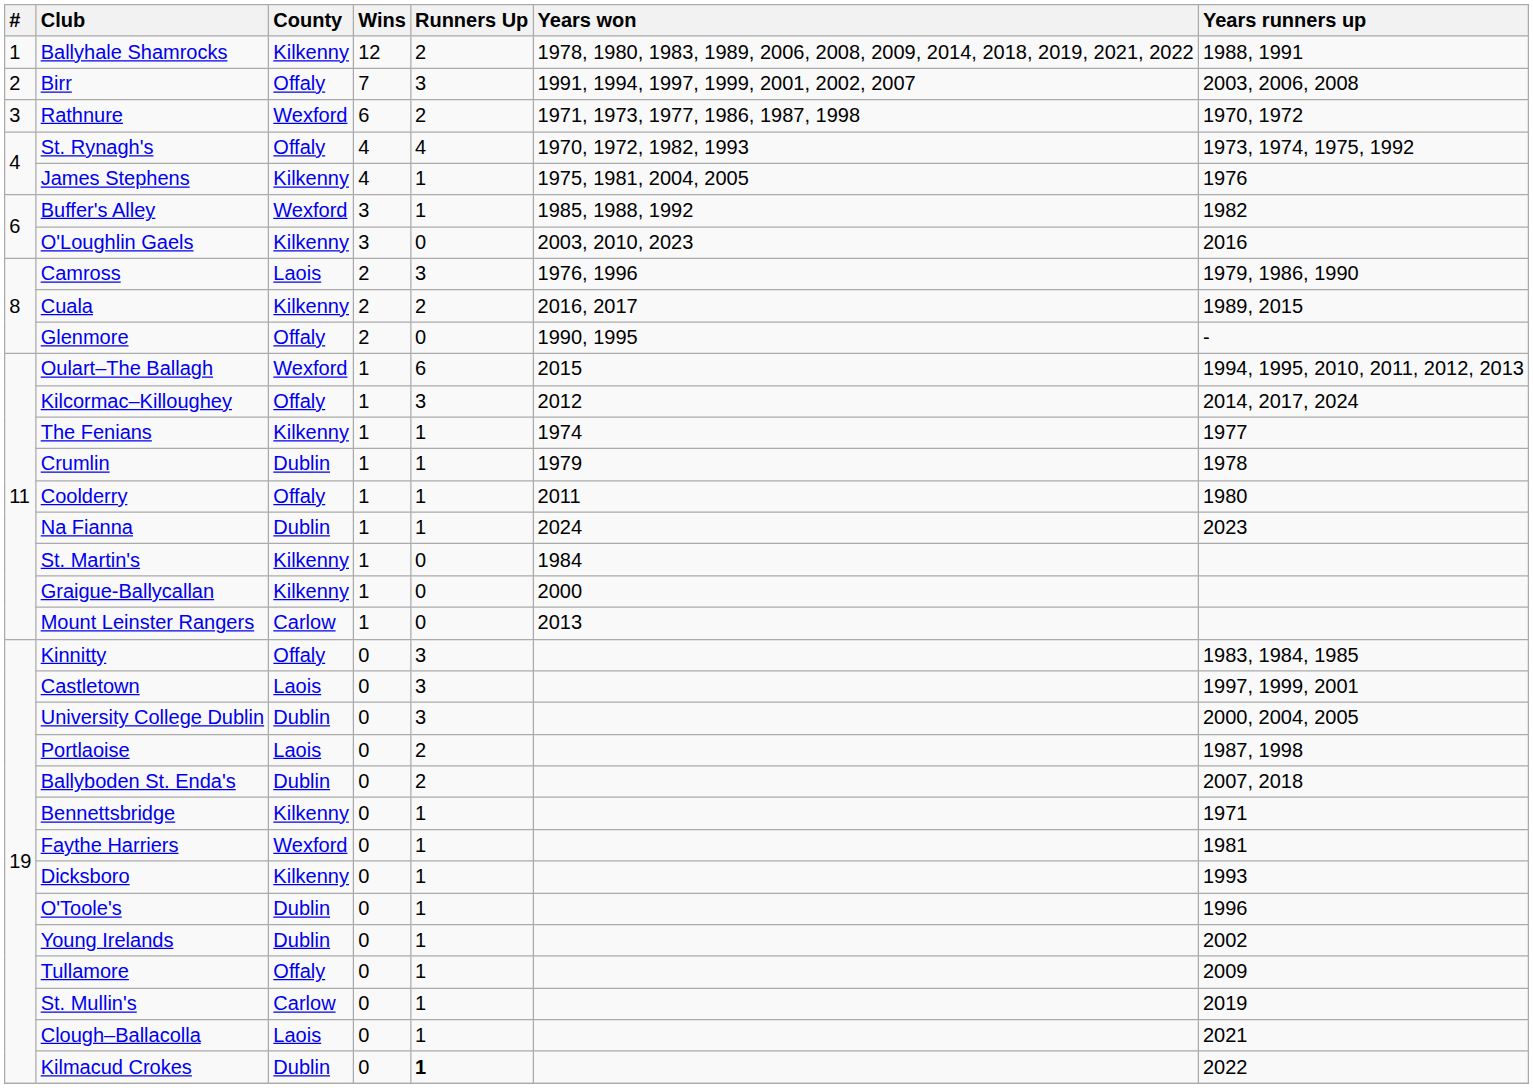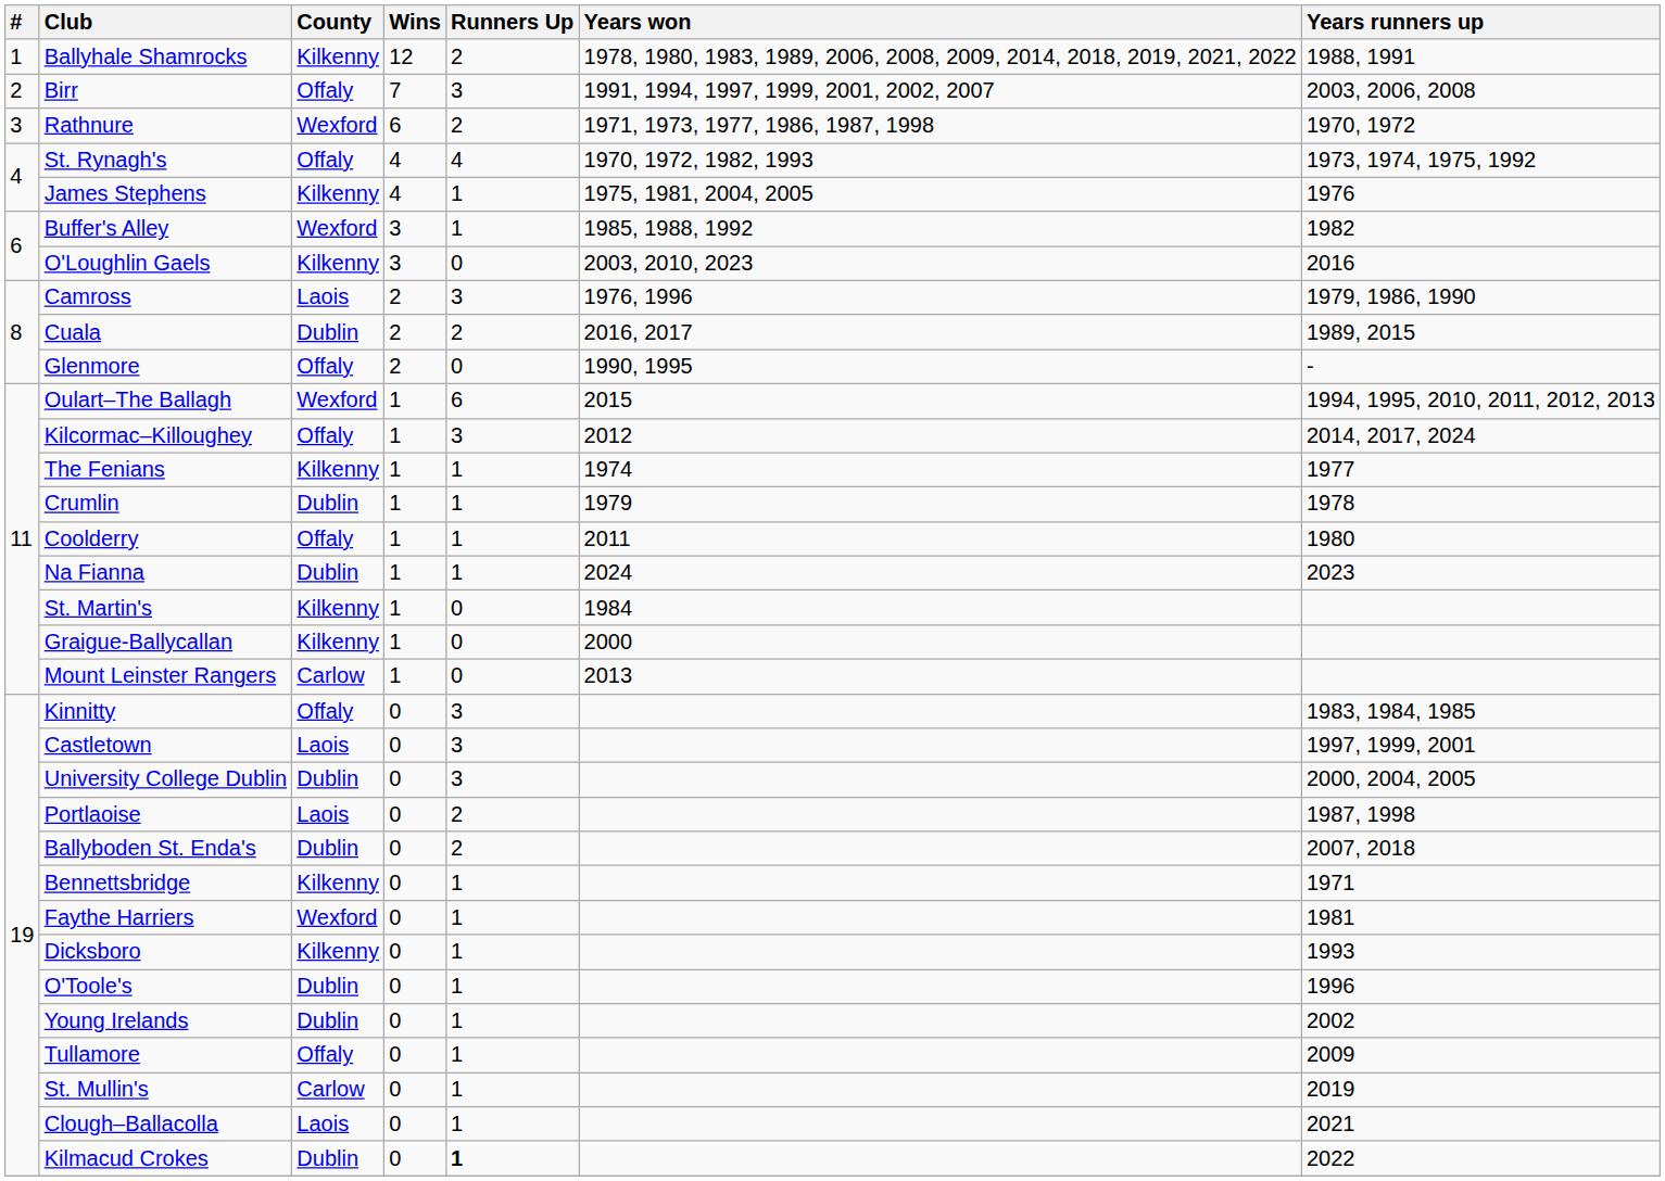 <table class="wikitable">
 <tr>
 <th style="text-align:left">#</th>
 <th style="text-align:left">Club</th>
 <th style="text-align:left">County</th>
 <th style="text-align:left">Wins</th>
 <th style="text-align:left">Runners Up</th>
 <th style="text-align:left">Years won</th>
 <th style="text-align:left">Years runners up</th>
 </tr>
 <tr>
 <td>1</td>
 <td> <a href='#'>Ballyhale Shamrocks</a></td>
 <td><a href='#'>Kilkenny</a></td>
 <td>12</td>
 <td>2</td>
 <td>1978, 1980, 1983, 1989, 2006, 2008, 2009, 2014, 2018, 2019, 2021, 2022</td>
 <td>1988, 1991</td>
 </tr>
 <tr>
 <td>2</td>
 <td> <a href='#'>Birr</a></td>
 <td><a href='#'>Offaly</a></td>
 <td>7</td>
 <td>3</td>
 <td>1991, 1994, 1997, 1999, 2001, 2002, 2007</td>
 <td>2003, 2006, 2008</td>
 </tr>
 <tr>
 <td>3</td>
 <td>  <a href='#'>Rathnure</a></td>
 <td><a href='#'>Wexford</a></td>
 <td>6</td>
 <td>2</td>
 <td>1971, 1973, 1977, 1986, 1987, 1998</td>
 <td>1970, 1972</td>
 </tr>
 <tr>
 <td rowspan=2>4</td>
 <td>  <a href='#'>St. Rynagh's</a></td>
 <td><a href='#'>Offaly</a></td>
 <td>4</td>
 <td>4</td>
 <td>1970, 1972, 1982, 1993</td>
 <td>1973, 1974, 1975, 1992</td>
 </tr>
 <tr>
 <td> <a href='#'>James Stephens</a></td>
 <td><a href='#'>Kilkenny</a></td>
 <td>4</td>
 <td>1</td>
 <td>1975, 1981, 2004, 2005</td>
 <td>1976</td>
 </tr>
 <tr>
 <td rowspan=2>6</td>
 <td> <a href='#'>Buffer's Alley</a></td>
 <td><a href='#'>Wexford</a></td>
 <td>3</td>
 <td>1</td>
 <td>1985, 1988, 1992</td>
 <td>1982</td>
 </tr>
 <tr>
 <td> <a href='#'>O'Loughlin Gaels</a></td>
 <td><a href='#'>Kilkenny</a></td>
 <td>3</td>
 <td>0</td>
 <td>2003, 2010, 2023</td>
 <td>2016</td>
 </tr>
 <tr>
 <td rowspan=3>8</td>
 <td> <a href='#'>Camross</a></td>
 <td><a href='#'>Laois</a></td>
 <td>2</td>
 <td>3</td>
 <td>1976, 1996</td>
 <td>1979, 1986, 1990</td>
 </tr>
 <tr>
 <td> <a href='#'>Cuala</a></td>
-<td><a href='#'>Kilkenny</a></td>
+<td><a href='#'>Dublin</a></td>
 <td>2</td>
 <td>2</td>
 <td>2016, 2017</td>
 <td>1989, 2015</td>
 </tr>
 <tr>
 <td> <a href='#'>Glenmore</a></td>
 <td><a href='#'>Offaly</a></td>
 <td>2</td>
 <td>0</td>
 <td>1990, 1995</td>
 <td>-</td>
 </tr>
 <tr>
 <td rowspan=9>11</td>
 <td> <a href='#'>Oulart–The Ballagh</a></td>
 <td><a href='#'>Wexford</a></td>
 <td>1</td>
 <td>6</td>
 <td>2015</td>
 <td>1994, 1995, 2010, 2011, 2012, 2013</td>
 </tr>
 <tr>
 <td> <a href='#'>Kilcormac–Killoughey</a></td>
 <td><a href='#'>Offaly</a></td>
 <td>1</td>
 <td>3</td>
 <td>2012</td>
 <td>2014, 2017, 2024</td>
 </tr>
 <tr>
 <td> <a href='#'>The Fenians</a></td>
 <td><a href='#'>Kilkenny</a></td>
 <td>1</td>
 <td>1</td>
 <td>1974</td>
 <td>1977</td>
 </tr>
 <tr>
 <td> <a href='#'>Crumlin</a></td>
 <td><a href='#'>Dublin</a></td>
 <td>1</td>
 <td>1</td>
 <td>1979</td>
 <td>1978</td>
 </tr>
 <tr>
 <td> <a href='#'>Coolderry</a></td>
 <td><a href='#'>Offaly</a></td>
 <td>1</td>
 <td>1</td>
 <td>2011</td>
 <td>1980</td>
 </tr>
 <tr>
 <td> <a href='#'>Na Fianna</a></td>
 <td><a href='#'>Dublin</a></td>
 <td>1</td>
 <td>1</td>
 <td>2024</td>
 <td>2023</td>
 </tr>
 <tr>
 <td> <a href='#'>St. Martin's</a></td>
 <td><a href='#'>Kilkenny</a></td>
 <td>1</td>
 <td>0</td>
 <td>1984</td>
 <td></td>
 </tr>
 <tr>
 <td> <a href='#'>Graigue-Ballycallan</a></td>
 <td><a href='#'>Kilkenny</a></td>
 <td>1</td>
 <td>0</td>
 <td>2000</td>
 <td></td>
 </tr>
 <tr>
 <td> <a href='#'>Mount Leinster Rangers</a></td>
 <td><a href='#'>Carlow</a></td>
 <td>1</td>
 <td>0</td>
 <td>2013</td>
 <td></td>
 </tr>
 <tr>
 <td rowspan=14>19</td>
 <td> <a href='#'>Kinnitty</a></td>
 <td><a href='#'>Offaly</a></td>
 <td>0</td>
 <td>3</td>
 <td></td>
 <td>1983, 1984, 1985</td>
 </tr>
 <tr>
 <td> <a href='#'>Castletown</a></td>
 <td><a href='#'>Laois</a></td>
 <td>0</td>
 <td>3</td>
 <td></td>
 <td>1997, 1999, 2001</td>
 </tr>
 <tr>
 <td> <a href='#'>University College Dublin</a></td>
 <td><a href='#'>Dublin</a></td>
 <td>0</td>
 <td>3</td>
 <td></td>
 <td>2000, 2004, 2005</td>
 </tr>
 <tr>
 <td> <a href='#'>Portlaoise</a></td>
 <td><a href='#'>Laois</a></td>
 <td>0</td>
 <td>2</td>
 <td></td>
 <td>1987, 1998</td>
 </tr>
 <tr>
 <td> <a href='#'>Ballyboden St. Enda's</a></td>
 <td><a href='#'>Dublin</a></td>
 <td>0</td>
 <td>2</td>
 <td></td>
 <td>2007, 2018</td>
 </tr>
 <tr>
 <td> <a href='#'>Bennettsbridge</a></td>
 <td><a href='#'>Kilkenny</a></td>
 <td>0</td>
 <td>1</td>
 <td></td>
 <td>1971</td>
 </tr>
 <tr>
 <td> <a href='#'>Faythe Harriers</a></td>
 <td><a href='#'>Wexford</a></td>
 <td>0</td>
 <td>1</td>
 <td></td>
 <td>1981</td>
 </tr>
 <tr>
 <td> <a href='#'>Dicksboro</a></td>
 <td><a href='#'>Kilkenny</a></td>
 <td>0</td>
 <td>1</td>
 <td></td>
 <td>1993</td>
 </tr>
 <tr>
 <td> <a href='#'>O'Toole's</a></td>
 <td><a href='#'>Dublin</a></td>
 <td>0</td>
 <td>1</td>
 <td></td>
 <td>1996</td>
 </tr>
 <tr>
 <td> <a href='#'>Young Irelands</a></td>
 <td><a href='#'>Dublin</a></td>
 <td>0</td>
 <td>1</td>
 <td></td>
 <td>2002</td>
 </tr>
 <tr>
 <td> <a href='#'>Tullamore</a></td>
 <td><a href='#'>Offaly</a></td>
 <td>0</td>
 <td>1</td>
 <td></td>
 <td>2009</td>
 </tr>
 <tr>
 <td> <a href='#'>St. Mullin's</a></td>
 <td><a href='#'>Carlow</a></td>
 <td>0</td>
 <td>1</td>
 <td></td>
 <td>2019</td>
 </tr>
 <tr>
 <td> <a href='#'>Clough–Ballacolla</a></td>
 <td><a href='#'>Laois</a></td>
 <td>0</td>
 <td>1</td>
 <td></td>
 <td>2021</td>
 </tr>
 <tr>
 <td> <a href='#'>Kilmacud Crokes</a></td>
 <td><a href='#'>Dublin</a></td>
 <td>0</td>
 <td><strong>1</strong></td>
 <td></td>
 <td>2022</td>
 </tr>
 <tr>
 </tr>
 </table>
